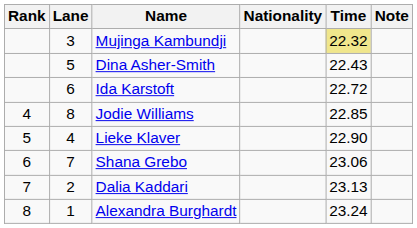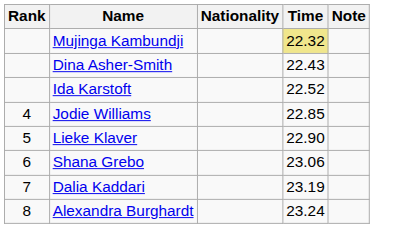 <table class="wikitable sortable" style="text-align:center">
 <tr>
 <th>Rank</th>
-<th>Lane</th>
 <th>Name</th>
 <th>Nationality</th>
 <th>Time</th>
 <th>Note</th>
 </tr>
 <tr>
 <td></td>
-<td>3</td>
 <td align=left><a href='#'>Mujinga Kambundji</a></td>
 <td align=left></td>
 <td style="background: khaki;">22.32</td>
 <td></td>
 </tr>
 <tr>
 <td></td>
-<td>5</td>
 <td align=left><a href='#'>Dina Asher-Smith</a></td>
 <td align=left></td>
 <td>22.43</td>
 <td></td>
 </tr>
 <tr>
 <td></td>
-<td>6</td>
 <td align=left><a href='#'>Ida Karstoft</a></td>
 <td align=left></td>
-<td>22.72</td>
+<td>22.52</td>
 <td></td>
 </tr>
 <tr>
 <td>4</td>
-<td>8</td>
 <td align=left><a href='#'>Jodie Williams</a></td>
 <td align=left></td>
 <td>22.85</td>
 <td></td>
 </tr>
 <tr>
 <td>5</td>
-<td>4</td>
 <td align=left><a href='#'>Lieke Klaver</a></td>
 <td align=left></td>
 <td>22.90</td>
 <td></td>
 </tr>
 <tr>
 <td>6</td>
-<td>7</td>
 <td align=left><a href='#'>Shana Grebo</a></td>
 <td align=left></td>
 <td>23.06</td>
 <td></td>
 </tr>
 <tr>
 <td>7</td>
-<td>2</td>
 <td align=left><a href='#'>Dalia Kaddari</a></td>
 <td align=left></td>
-<td>23.13</td>
+<td>23.19</td>
 <td></td>
 </tr>
 <tr>
 <td>8</td>
-<td>1</td>
 <td align=left><a href='#'>Alexandra Burghardt</a></td>
 <td align=left></td>
 <td>23.24</td>
 <td></td>
 </tr>
 </table>
